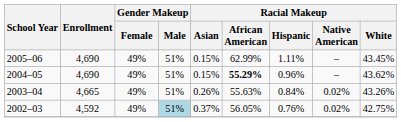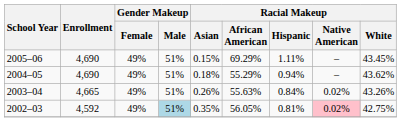 <table class="wikitable" style="font-size: 95%;">
 <tr>
 <th rowspan="2">School Year</th>
 <th rowspan="2">Enrollment</th>
 <th colspan="2">Gender Makeup</th>
 <th colspan="5">Racial Makeup</th>
 </tr>
 <tr>
 <th>Female</th>
 <th>Male</th>
 <th>Asian</th>
 <th>African <br>American</th>
 <th>Hispanic</th>
 <th>Native <br>American</th>
 <th>White</th>
 </tr>
 <tr>
 <td align="left">2005–06</td>
 <td align="center">4,690</td>
 <td align="center">49%</td>
 <td align="center">51%</td>
 <td align="center">0.15%</td>
-<td align="center">62.99%</td>
+<td align="center">69.29%</td>
 <td align="center">1.11%</td>
 <td align="center">–</td>
 <td align="center">43.45%</td>
 </tr>
 <tr>
 <td align="left">2004–05</td>
 <td align="center">4,690</td>
 <td align="center">49%</td>
 <td align="center">51%</td>
-<td align="center">0.15%</td>
-<td align="center"><strong>55.29%</strong></td>
-<td align="center">0.96%</td>
+<td align="center">0.18%</td>
+<td align="center">55.29%</td>
+<td align="center">0.94%</td>
 <td align="center">–</td>
 <td align="center">43.62%</td>
 </tr>
 <tr>
 <td align="left">2003–04</td>
 <td align="center">4,665</td>
 <td align="center">49%</td>
 <td align="center">51%</td>
 <td align="center">0.26%</td>
 <td align="center">55.63%</td>
 <td align="center">0.84%</td>
 <td align="center">0.02%</td>
 <td align="center">43.26%</td>
 </tr>
 <tr>
 <td align="left">2002–03</td>
 <td align="center">4,592</td>
 <td align="center">49%</td>
 <td align="center" style="background: lightblue;">51%</td>
-<td align="center">0.37%</td>
+<td align="center">0.35%</td>
 <td align="center">56.05%</td>
-<td align="center">0.76%</td>
-<td align="center">0.02%</td>
+<td align="center">0.81%</td>
+<td align="center" style="background: pink;">0.02%</td>
 <td align="center">42.75%</td>
 </tr>
 <tr>
 </tr>
 </table>
